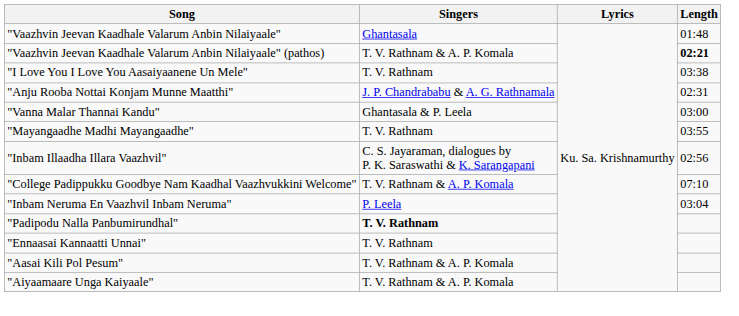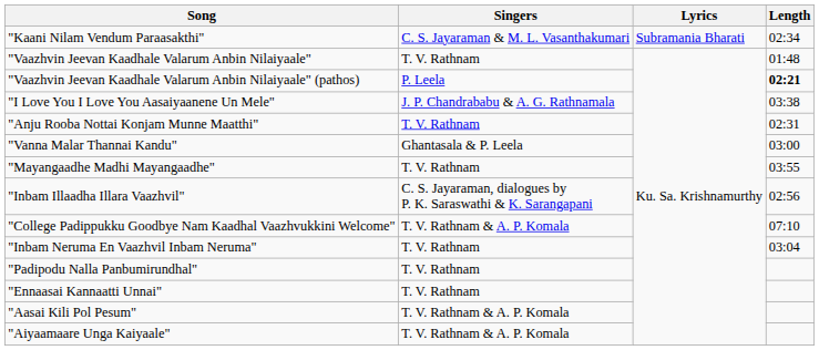 <table class="wikitable">
 <tr>
 <th>Song</th>
 <th>Singers</th>
 <th>Lyrics</th>
 <th>Length</th>
 </tr>
 <tr>
+<td>"Kaani Nilam Vendum Paraasakthi"</td>
+<td><a href='#'>C. S. Jayaraman</a> & <a href='#'>M. L. Vasanthakumari</a></td>
+<td><a href='#'>Subramania Bharati</a></td>
+<td>02:34</td>
+</tr>
+<tr>
 <td>"Vaazhvin Jeevan Kaadhale Valarum Anbin Nilaiyaale"</td>
-<td><a href='#'>Ghantasala</a></td>
+<td>T. V. Rathnam</td>
 <td rowspan=13>Ku. Sa. Krishnamurthy</td>
 <td>01:48</td>
 </tr>
 <tr>
 <td>"Vaazhvin Jeevan Kaadhale Valarum Anbin Nilaiyaale" (pathos)</td>
-<td>T. V. Rathnam & A. P. Komala</td>
+<td><a href='#'>P. Leela</a></td>
 <td><strong>02:21</strong></td>
 </tr>
 <tr>
 <td>"I Love You I Love You Aasaiyaanene Un Mele"</td>
-<td>T. V. Rathnam</td>
+<td><a href='#'>J. P. Chandrababu</a> & <a href='#'>A. G. Rathnamala</a></td>
 <td>03:38</td>
 </tr>
 <tr>
 <td>"Anju Rooba Nottai Konjam Munne Maatthi"</td>
-<td><a href='#'>J. P. Chandrababu</a> & <a href='#'>A. G. Rathnamala</a></td>
+<td><a href='#'>T. V. Rathnam</a></td>
 <td>02:31</td>
 </tr>
 <tr>
 <td>"Vanna Malar Thannai Kandu"</td>
 <td>Ghantasala & P. Leela</td>
 <td>03:00</td>
 </tr>
 <tr>
 <td>"Mayangaadhe Madhi Mayangaadhe"</td>
 <td>T. V. Rathnam</td>
 <td>03:55</td>
 </tr>
 <tr>
 <td>"Inbam Illaadha Illara Vaazhvil"</td>
 <td>C. S. Jayaraman, dialogues by <br>P. K. Saraswathi & <a href='#'>K. Sarangapani</a></td>
 <td>02:56</td>
 </tr>
 <tr>
 <td>"College Padippukku Goodbye Nam Kaadhal Vaazhvukkini Welcome"</td>
 <td>T. V. Rathnam & <a href='#'>A. P. Komala</a></td>
 <td>07:10</td>
 </tr>
 <tr>
 <td>"Inbam Neruma En Vaazhvil Inbam Neruma"</td>
-<td><a href='#'>P. Leela</a></td>
+<td>T. V. Rathnam</td>
 <td>03:04</td>
 </tr>
 <tr>
 <td>"Padipodu Nalla Panbumirundhal"</td>
-<td><strong>T. V. Rathnam</strong></td>
+<td>T. V. Rathnam</td>
 <td></td>
 </tr>
 <tr>
 <td>"Ennaasai Kannaatti Unnai"</td>
 <td>T. V. Rathnam</td>
 <td></td>
 </tr>
 <tr>
 <td>"Aasai Kili Pol Pesum"</td>
 <td>T. V. Rathnam & A. P. Komala</td>
 <td></td>
 </tr>
 <tr>
 <td>"Aiyaamaare Unga Kaiyaale"</td>
 <td>T. V. Rathnam & A. P. Komala</td>
 <td></td>
 </tr>
 </table>
